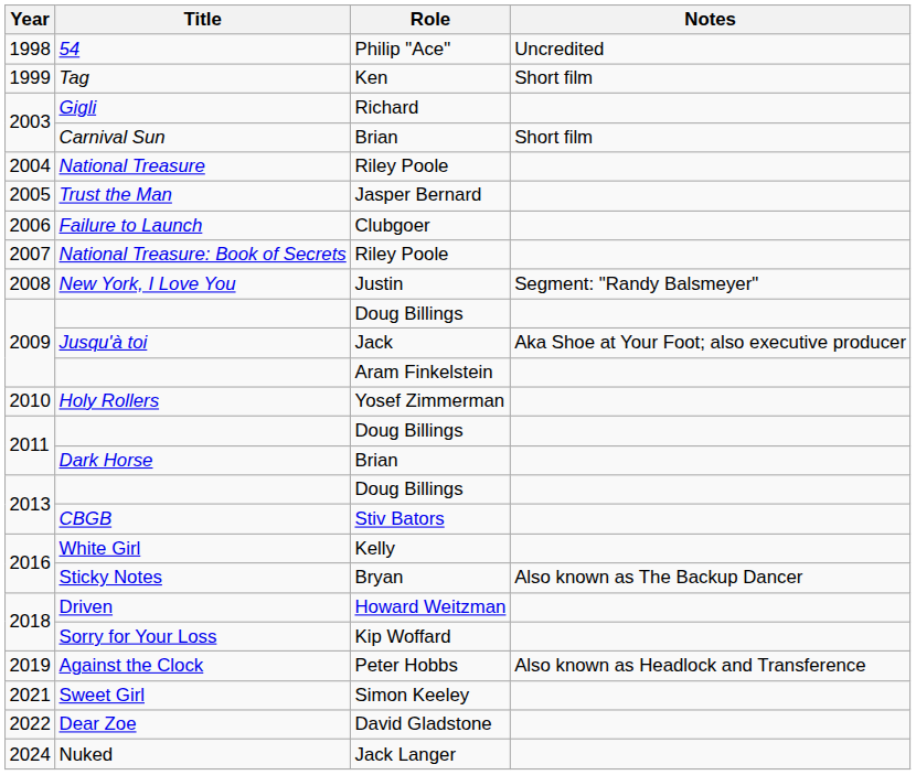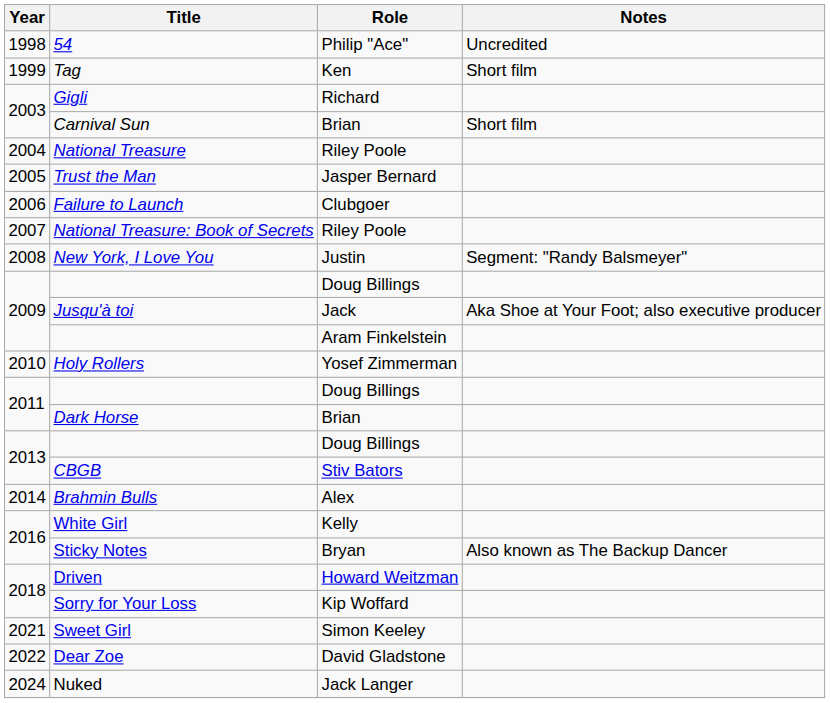 <table class="wikitable sortable">
 <tr>
 <th>Year</th>
 <th>Title</th>
 <th>Role</th>
 <th class="unsortable">Notes</th>
 </tr>
 <tr>
 <td>1998</td>
 <td><em><a href='#'>54</a></em></td>
 <td>Philip "Ace"</td>
 <td>Uncredited</td>
 </tr>
 <tr>
 <td>1999</td>
 <td><em>Tag</em></td>
 <td>Ken</td>
 <td>Short film</td>
 </tr>
 <tr>
 <td rowspan="2">2003</td>
 <td><em><a href='#'>Gigli</a></em></td>
 <td>Richard</td>
 <td></td>
 </tr>
 <tr>
 <td><em>Carnival Sun</em></td>
 <td>Brian</td>
 <td>Short film</td>
 </tr>
 <tr>
 <td>2004</td>
 <td><em><a href='#'>National Treasure</a></em></td>
 <td>Riley Poole</td>
 <td></td>
 </tr>
 <tr>
 <td>2005</td>
 <td><em><a href='#'>Trust the Man</a></em></td>
 <td>Jasper Bernard</td>
 <td></td>
 </tr>
 <tr>
 <td>2006</td>
 <td><em><a href='#'>Failure to Launch</a></em></td>
 <td>Clubgoer</td>
 <td></td>
 </tr>
 <tr>
 <td>2007</td>
 <td><em><a href='#'>National Treasure: Book of Secrets</a></em></td>
 <td>Riley Poole</td>
 <td></td>
 </tr>
 <tr>
 <td>2008</td>
 <td><em><a href='#'>New York, I Love You</a></em></td>
 <td>Justin</td>
 <td>Segment: "Randy Balsmeyer"</td>
 </tr>
 <tr>
 <td rowspan="3">2009</td>
 <td><em></em></td>
 <td>Doug Billings</td>
 <td></td>
 </tr>
 <tr>
 <td><em><a href='#'>Jusqu'à toi</a></em></td>
 <td>Jack</td>
 <td>Aka Shoe at Your Foot; also executive producer</td>
 </tr>
 <tr>
 <td><em></em></td>
 <td>Aram Finkelstein</td>
 <td></td>
 </tr>
 <tr>
 <td>2010</td>
 <td><em><a href='#'>Holy Rollers</a></em></td>
 <td>Yosef Zimmerman</td>
 <td></td>
 </tr>
 <tr>
 <td rowspan="2">2011</td>
 <td><em></em></td>
 <td>Doug Billings</td>
 <td></td>
 </tr>
 <tr>
 <td><em><a href='#'>Dark Horse</a></em></td>
 <td>Brian</td>
 <td></td>
 </tr>
 <tr>
 <td rowspan="2">2013</td>
 <td><em></em></td>
 <td>Doug Billings</td>
 <td></td>
 </tr>
 <tr>
 <td><em><a href='#'>CBGB</a></em></td>
 <td><a href='#'>Stiv Bators</a></td>
 <td></td>
 </tr>
 <tr>
+<td>2014</td>
+<td><em><a href='#'>Brahmin Bulls</a></td>
+<td>Alex</td>
+<td></td>
+</tr>
+<tr>
 <td rowspan="2">2016</td>
 <td></em><a href='#'>White Girl</a><em></td>
 <td>Kelly</td>
 <td></td>
 </tr>
 <tr>
 <td></em><a href='#'>Sticky Notes</a><em></td>
 <td>Bryan</td>
 <td>Also known as The Backup Dancer</td>
 </tr>
 <tr>
 <td rowspan="2">2018</td>
 <td></em><a href='#'>Driven</a><em></td>
 <td><a href='#'>Howard Weitzman</a></td>
 <td></td>
 </tr>
 <tr>
 <td></em><a href='#'>Sorry for Your Loss</a><em></td>
 <td>Kip Woffard</td>
 <td></td>
 </tr>
 <tr>
-<td>2019</td>
-<td></em><a href='#'>Against the Clock</a><em></td>
-<td>Peter Hobbs</td>
-<td>Also known as Headlock and Transference</td>
-</tr>
-<tr>
 <td>2021</td>
 <td></em><a href='#'>Sweet Girl</a><em></td>
 <td>Simon Keeley</td>
 <td></td>
 </tr>
 <tr>
 <td>2022</td>
 <td></em><a href='#'>Dear Zoe</a><em></td>
 <td>David Gladstone</td>
 <td></td>
 </tr>
 <tr>
 <td>2024</td>
 <td></em>Nuked<em></td>
 <td>Jack Langer</td>
 <td></td>
 </tr>
 <tr>
 </tr>
 </table>
